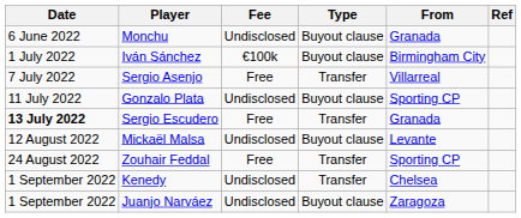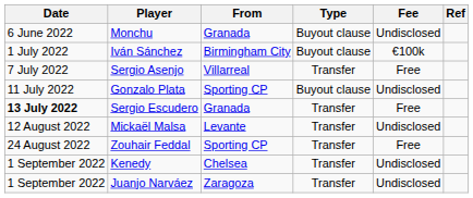 <table class="wikitable">
 <tr>
 <th>Date</th>
 <th>Player</th>
+<th>From</th>
+<th>Type</th>
 <th>Fee</th>
-<th>Type</th>
-<th>From</th>
 <th>Ref</th>
 </tr>
 <tr>
 <td>6 June 2022</td>
 <td> <a href='#'>Monchu</a></td>
+<td><a href='#'>Granada</a></td>
+<td align=center>Buyout clause</td>
 <td align=center>Undisclosed</td>
-<td align=center>Buyout clause</td>
-<td><a href='#'>Granada</a></td>
 <td align=center></td>
 </tr>
 <tr>
 <td>1 July 2022</td>
 <td> <a href='#'>Iván Sánchez</a></td>
+<td> <a href='#'>Birmingham City</a></td>
+<td align=center>Buyout clause</td>
 <td align=center>€100k</td>
-<td align=center>Buyout clause</td>
-<td> <a href='#'>Birmingham City</a></td>
 <td align=center></td>
 </tr>
 <tr>
 <td>7 July 2022</td>
 <td> <a href='#'>Sergio Asenjo</a></td>
+<td><a href='#'>Villarreal</a></td>
+<td align=center>Transfer</td>
 <td align=center>Free</td>
-<td align=center>Transfer</td>
-<td><a href='#'>Villarreal</a></td>
 <td align=center></td>
 </tr>
 <tr>
 <td>11 July 2022</td>
 <td> <a href='#'>Gonzalo Plata</a></td>
+<td> <a href='#'>Sporting CP</a></td>
+<td align=center>Buyout clause</td>
 <td align=center>Undisclosed</td>
-<td align=center>Buyout clause</td>
-<td> <a href='#'>Sporting CP</a></td>
 <td align=center></td>
 </tr>
 <tr>
 <td><strong>13 July 2022</strong></td>
 <td> <a href='#'>Sergio Escudero</a></td>
+<td><a href='#'>Granada</a></td>
+<td align=center>Transfer</td>
 <td align=center>Free</td>
-<td align=center>Transfer</td>
-<td><a href='#'>Granada</a></td>
 <td align=center></td>
 </tr>
 <tr>
 <td>12 August 2022</td>
 <td> <a href='#'>Mickaël Malsa</a></td>
+<td><a href='#'>Levante</a></td>
+<td align=center>Transfer</td>
 <td align=center>Undisclosed</td>
-<td align=center>Buyout clause</td>
-<td><a href='#'>Levante</a></td>
 <td align=center></td>
 </tr>
 <tr>
 <td>24 August 2022</td>
 <td> <a href='#'>Zouhair Feddal</a></td>
+<td> <a href='#'>Sporting CP</a></td>
+<td align=center>Transfer</td>
 <td align=center>Free</td>
-<td align=center>Transfer</td>
-<td> <a href='#'>Sporting CP</a></td>
 <td align=center></td>
 </tr>
 <tr>
 <td>1 September 2022</td>
 <td> <a href='#'>Kenedy</a></td>
+<td> <a href='#'>Chelsea</a></td>
+<td align=center>Transfer</td>
 <td align=center>Undisclosed</td>
-<td align=center>Transfer</td>
-<td> <a href='#'>Chelsea</a></td>
 <td align=center></td>
 </tr>
 <tr>
 <td>1 September 2022</td>
 <td> <a href='#'>Juanjo Narváez</a></td>
+<td><a href='#'>Zaragoza</a></td>
+<td align=center>Transfer</td>
 <td align=center>Undisclosed</td>
-<td align=center>Buyout clause</td>
-<td><a href='#'>Zaragoza</a></td>
 <td align=center></td>
 </tr>
 </table>
